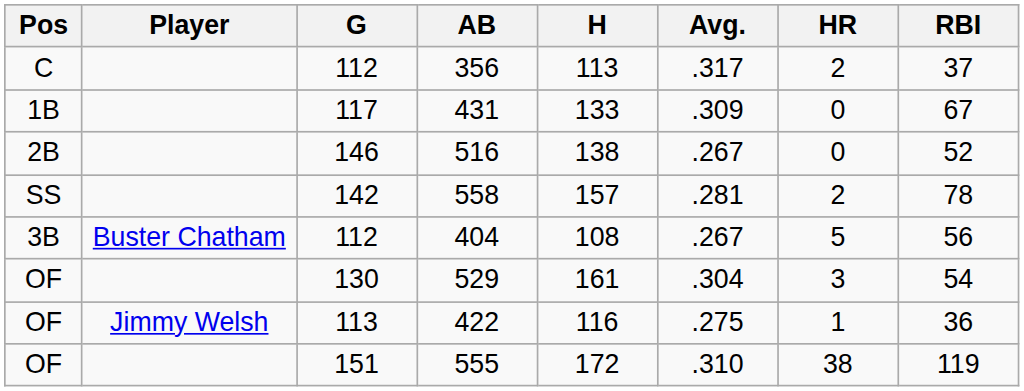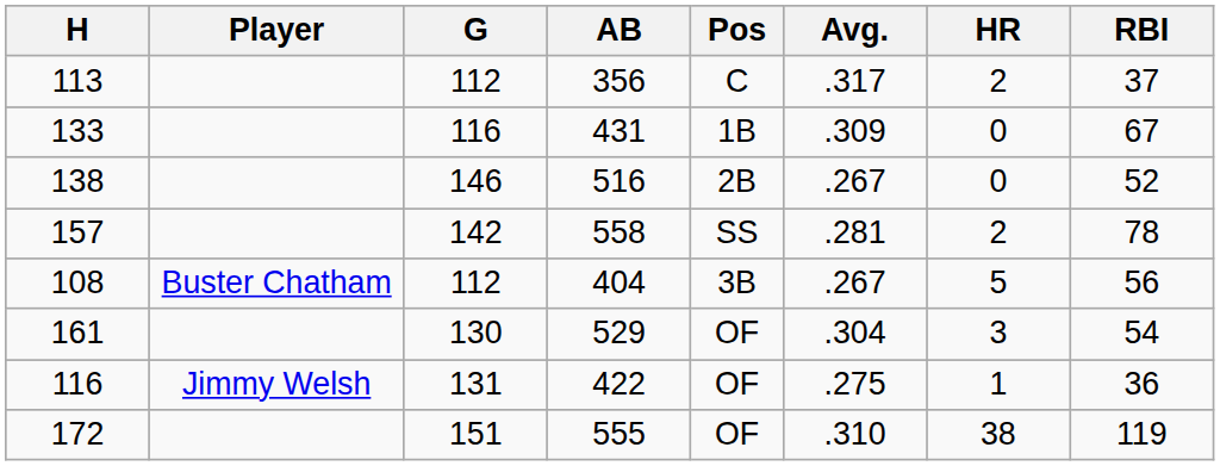 <table class="wikitable sortable">
 <tr>
-<th bgcolor="#DDDDFF" width="5%">Pos</th>
+<th bgcolor="#DDDDFF" width="9%">H</th>
 <th bgcolor="#DDDDFF" width="16%">Player</th>
 <th bgcolor="#DDDDFF" width="9%">G</th>
 <th bgcolor="#DDDDFF" width="9%">AB</th>
-<th bgcolor="#DDDDFF" width="9%">H</th>
+<th bgcolor="#DDDDFF" width="5%">Pos</th>
 <th bgcolor="#DDDDFF" width="9%">Avg.</th>
 <th bgcolor="#DDDDFF" width="9%">HR</th>
 <th bgcolor="#DDDDFF" width="9%">RBI</th>
 </tr>
 <tr align="center">
-<td>C</td>
+<td>113</td>
 <td></td>
 <td>112</td>
 <td>356</td>
-<td>113</td>
+<td>C</td>
 <td>.317</td>
 <td>2</td>
 <td>37</td>
 </tr>
 <tr align="center">
+<td>133</td>
+<td></td>
+<td>116</td>
+<td>431</td>
 <td>1B</td>
-<td></td>
-<td>117</td>
-<td>431</td>
-<td>133</td>
 <td>.309</td>
 <td>0</td>
 <td>67</td>
 </tr>
 <tr align="center">
-<td>2B</td>
+<td>138</td>
 <td></td>
 <td>146</td>
 <td>516</td>
-<td>138</td>
+<td>2B</td>
 <td>.267</td>
 <td>0</td>
 <td>52</td>
 </tr>
 <tr align="center">
-<td>SS</td>
+<td>157</td>
 <td></td>
 <td>142</td>
 <td>558</td>
-<td>157</td>
+<td>SS</td>
 <td>.281</td>
 <td>2</td>
 <td>78</td>
 </tr>
 <tr align="center">
-<td>3B</td>
+<td>108</td>
 <td><a href='#'>Buster Chatham</a></td>
 <td>112</td>
 <td>404</td>
-<td>108</td>
+<td>3B</td>
 <td>.267</td>
 <td>5</td>
 <td>56</td>
 </tr>
 <tr align=center>
-<td>OF</td>
+<td>161</td>
 <td></td>
 <td>130</td>
 <td>529</td>
-<td>161</td>
+<td>OF</td>
 <td>.304</td>
 <td>3</td>
 <td>54</td>
 </tr>
 <tr align="center">
+<td>116</td>
+<td><a href='#'>Jimmy Welsh</a></td>
+<td>131</td>
+<td>422</td>
 <td>OF</td>
-<td><a href='#'>Jimmy Welsh</a></td>
-<td>113</td>
-<td>422</td>
-<td>116</td>
 <td>.275</td>
 <td>1</td>
 <td>36</td>
 </tr>
 <tr align=center>
-<td>OF</td>
+<td>172</td>
 <td></td>
 <td>151</td>
 <td>555</td>
-<td>172</td>
+<td>OF</td>
 <td>.310</td>
 <td>38</td>
 <td>119</td>
 </tr>
 </table>
